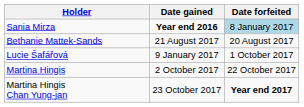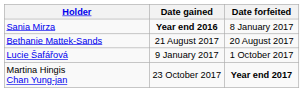 <table class="wikitable" style="font-size:90%">
 <tr>
 <th style="width:220px;"><a href='#'>Holder</a></th>
 <th style="width:110px;">Date gained</th>
 <th style="width:110px;">Date forfeited</th>
 </tr>
 <tr>
 <td> <a href='#'>Sania Mirza</a></td>
 <td style="text-align:center;"><strong>Year end 2016</strong></td>
-<td style="background: lightblue; text-align:center;">8 January 2017</td>
+<td style="text-align:center;">8 January 2017</td>
 </tr>
 <tr>
 <td> <a href='#'>Bethanie Mattek-Sands</a></td>
 <td style="text-align:center;">21 August 2017</td>
 <td style="text-align:center;">20 August 2017</td>
 </tr>
 <tr>
 <td> <a href='#'>Lucie Šafářová</a></td>
 <td style="text-align:center;">9 January 2017</td>
 <td style="text-align:center;">1 October 2017</td>
 </tr>
 <tr>
-<td> <a href='#'>Martina Hingis</a></td>
-<td style="text-align:center;">2 October 2017</td>
-<td style="text-align:center;">22 October 2017</td>
-</tr>
-<tr>
 <td> Martina Hingis <br>  <a href='#'>Chan Yung-jan</a></td>
 <td style="text-align:center;">23 October 2017</td>
 <td style="text-align:center;"><strong>Year end 2017</strong></td>
 </tr>
 </table>
